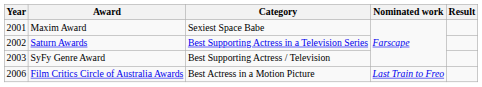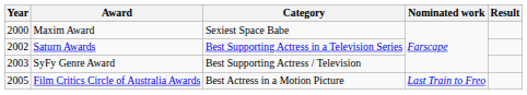 <table class="wikitable sortable plainrowheaders">
 <tr>
 <th>Year</th>
 <th>Award</th>
 <th>Category</th>
 <th>Nominated work</th>
 <th>Result</th>
 </tr>
 <tr>
-<td>2001</td>
+<td>2000</td>
 <td>Maxim Award</td>
 <td>Sexiest Space Babe </td>
 <td rowspan="3"><em><a href='#'>Farscape</a></em></td>
 <td></td>
 </tr>
 <tr>
 <td>2002</td>
 <td><a href='#'>Saturn Awards</a></td>
 <td><a href='#'>Best Supporting Actress in a Television Series</a></td>
 <td></td>
 </tr>
 <tr>
 <td>2003</td>
 <td>SyFy Genre Award</td>
 <td>Best Supporting Actress / Television</td>
 <td></td>
 </tr>
 <tr>
-<td>2006</td>
+<td>2005</td>
 <td><a href='#'>Film Critics Circle of Australia Awards</a></td>
 <td>Best Actress in a Motion Picture</td>
 <td><em><a href='#'>Last Train to Freo</a></em></td>
 <td></td>
 </tr>
 </table>
